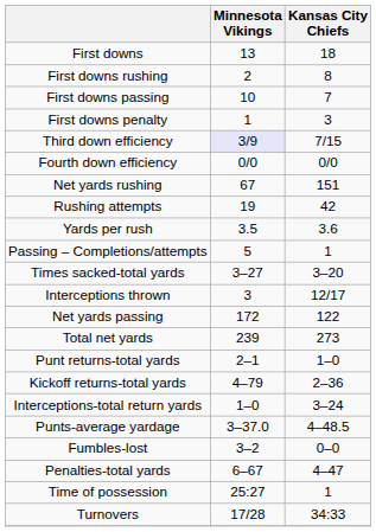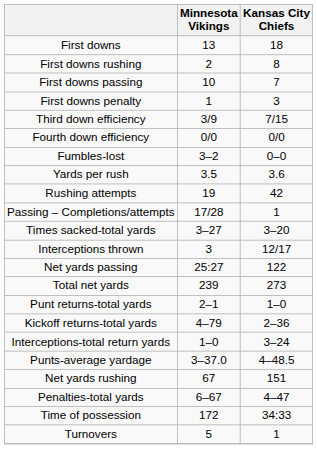 <table class=wikitable style="text-align:center">
 <tr>
 <th></th>
 <th><strong>Minnesota<br>Vikings</strong></th>
 <th><strong>Kansas City<br>Chiefs</strong></th>
 </tr>
 <tr>
 <td>First downs</td>
 <td>13</td>
 <td>18</td>
 </tr>
 <tr>
 <td>First downs rushing</td>
 <td>2</td>
 <td>8</td>
 </tr>
 <tr>
 <td>First downs passing</td>
 <td>10</td>
 <td>7</td>
 </tr>
 <tr>
 <td>First downs penalty</td>
 <td>1</td>
 <td>3</td>
 </tr>
 <tr>
 <td>Third down efficiency</td>
-<td style="background: lavender;">3/9</td>
+<td>3/9</td>
 <td>7/15</td>
 </tr>
 <tr>
 <td>Fourth down efficiency</td>
 <td>0/0</td>
 <td>0/0</td>
 </tr>
 <tr>
-<td>Net yards rushing</td>
-<td>67</td>
-<td>151</td>
+<td>Fumbles-lost</td>
+<td>3–2</td>
+<td>0–0</td>
+</tr>
+<tr>
+<td>Yards per rush</td>
+<td>3.5</td>
+<td>3.6</td>
 </tr>
 <tr>
 <td>Rushing attempts</td>
 <td>19</td>
 <td>42</td>
 </tr>
 <tr>
-<td>Yards per rush</td>
-<td>3.5</td>
-<td>3.6</td>
-</tr>
-<tr>
 <td>Passing – Completions/attempts</td>
-<td>5</td>
+<td>17/28</td>
 <td>1</td>
 </tr>
 <tr>
 <td>Times sacked-total yards</td>
 <td>3–27</td>
 <td>3–20</td>
 </tr>
 <tr>
 <td>Interceptions thrown</td>
 <td>3</td>
 <td>12/17</td>
 </tr>
 <tr>
 <td>Net yards passing</td>
-<td>172</td>
+<td>25:27</td>
 <td>122</td>
 </tr>
 <tr>
 <td>Total net yards</td>
 <td>239</td>
 <td>273</td>
 </tr>
 <tr>
 <td>Punt returns-total yards</td>
 <td>2–1</td>
 <td>1–0</td>
 </tr>
 <tr>
 <td>Kickoff returns-total yards</td>
 <td>4–79</td>
 <td>2–36</td>
 </tr>
 <tr>
 <td>Interceptions-total return yards</td>
 <td>1–0</td>
 <td>3–24</td>
 </tr>
 <tr>
 <td>Punts-average yardage</td>
 <td>3–37.0</td>
 <td>4–48.5</td>
 </tr>
 <tr>
-<td>Fumbles-lost</td>
-<td>3–2</td>
-<td>0–0</td>
+<td>Net yards rushing</td>
+<td>67</td>
+<td>151</td>
 </tr>
 <tr>
 <td>Penalties-total yards</td>
 <td>6–67</td>
 <td>4–47</td>
 </tr>
 <tr>
 <td>Time of possession</td>
-<td>25:27</td>
-<td>1</td>
+<td>172</td>
+<td>34:33</td>
 </tr>
 <tr>
 <td>Turnovers</td>
-<td>17/28</td>
-<td>34:33</td>
+<td>5</td>
+<td>1</td>
 </tr>
 <tr>
 </tr>
 </table>
